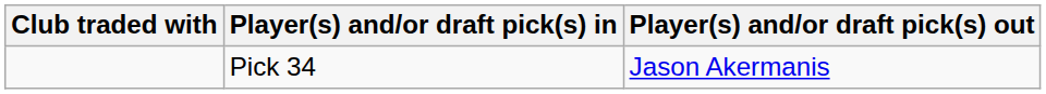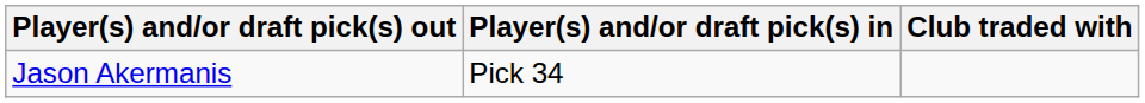 <table class="wikitable plainrowheaders">
 <tr>
+<th scope="col"><strong>Player(s) and/or draft pick(s) out</strong></th>
+<th scope="col"><strong>Player(s) and/or draft pick(s) in</strong></th>
 <th scope="col"><strong>Club traded with</strong></th>
-<th scope="col"><strong>Player(s) and/or draft pick(s) in</strong></th>
-<th scope="col"><strong>Player(s) and/or draft pick(s) out</strong></th>
 </tr>
 <tr>
+<td><a href='#'>Jason Akermanis</a></td>
+<td>Pick 34</td>
 <td></td>
-<td>Pick 34</td>
-<td><a href='#'>Jason Akermanis</a></td>
 </tr>
 </table>
